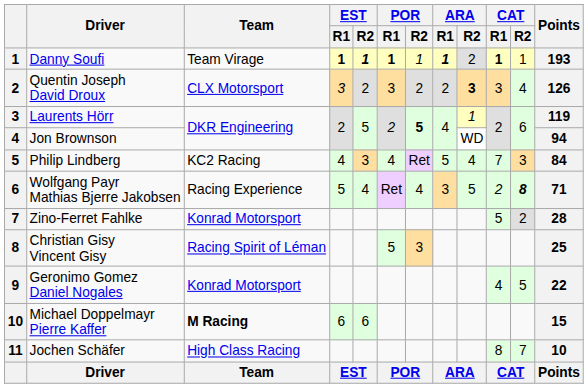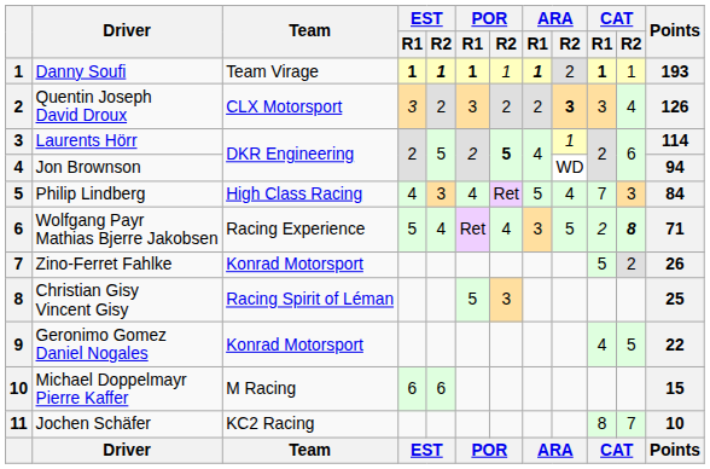 <table class="wikitable" style="font-size: 85%; text-align:center">
 <tr>
 <th rowspan="2"></th>
 <th rowspan="2">Driver</th>
 <th rowspan="2">Team</th>
 <th colspan="2"><a href='#'>EST</a><br></th>
 <th colspan="2"><a href='#'>POR</a><br></th>
 <th colspan="2"><a href='#'>ARA</a><br></th>
 <th colspan="2"><a href='#'>CAT</a><br></th>
 <th rowspan="2">Points</th>
 </tr>
 <tr>
 <th>R1</th>
 <th>R2</th>
 <th>R1</th>
 <th>R2</th>
 <th>R1</th>
 <th>R2</th>
 <th>R1</th>
 <th>R2</th>
 </tr>
 <tr>
 <th>1</th>
 <td align="left"> <a href='#'>Danny Soufi</a></td>
 <td align="left"> Team Virage</td>
 <td style="background:#ffffbf;"><strong>1</strong></td>
 <td style="background:#ffffbf;"><strong><em>1</em></strong></td>
 <td style="background:#ffffbf;"><strong>1</strong></td>
 <td style="background:#ffffbf;"><em>1</em></td>
 <td style="background:#ffffbf;"><strong><em>1</em></strong></td>
 <td style="background:#dfdfdf;">2</td>
 <td style="background:#ffffbf;"><strong>1</strong></td>
 <td style="background:#ffffbf;">1</td>
 <th>193</th>
 </tr>
 <tr>
 <th>2</th>
 <td align="left"> Quentin Joseph<br> <a href='#'>David Droux</a></td>
 <td align="left"> <a href='#'>CLX Motorsport</a></td>
 <td style="background:#ffdf9f;"><em>3</em></td>
 <td style="background:#dfdfdf;">2</td>
 <td style="background:#ffdf9f;">3</td>
 <td style="background:#dfdfdf;">2</td>
 <td style="background:#dfdfdf;">2</td>
 <td style="background:#ffdf9f;"><strong>3</strong></td>
 <td style="background:#ffdf9f;">3</td>
 <td style="background:#dfffdf;">4</td>
 <th>126</th>
 </tr>
 <tr>
 <th>3</th>
 <td align="left"> <a href='#'>Laurents Hörr</a></td>
 <td rowspan="2" align="left"> <a href='#'>DKR Engineering</a></td>
 <td rowspan="2" style="background:#dfdfdf;">2</td>
 <td rowspan="2" style="background:#dfffdf;">5</td>
 <td rowspan="2" style="background:#dfdfdf;"><em>2</em></td>
 <td rowspan="2" style="background:#dfffdf;"><strong>5</strong></td>
 <td rowspan="2" style="background:#dfffdf;">4</td>
 <td style="background:#ffffbf;"><em>1</em></td>
 <td rowspan="2" style="background:#dfdfdf;">2</td>
 <td style="background:#dfffdf;" rowspan="2">6</td>
-<th>119</th>
+<th>114</th>
 </tr>
 <tr>
 <th>4</th>
 <td align="left"> Jon Brownson</td>
 <td style="background:#ffffff;">WD</td>
 <th>94</th>
 </tr>
 <tr>
 <th>5</th>
 <td align="left"> Philip Lindberg</td>
-<td align="left"> KC2 Racing</td>
+<td align="left"> <a href='#'>High Class Racing</a></td>
 <td style="background:#dfffdf;">4</td>
 <td style="background:#ffdf9f;">3</td>
 <td style="background:#dfffdf;">4</td>
 <td style="background:#efcfff;">Ret</td>
 <td style="background:#dfffdf;">5</td>
 <td style="background:#dfffdf;">4</td>
 <td style="background:#dfffdf;">7</td>
 <td style="background:#ffdf9f;">3</td>
 <th>84</th>
 </tr>
 <tr>
 <th>6</th>
 <td align="left" nowrap=""> Wolfgang Payr<br> Mathias Bjerre Jakobsen</td>
 <td align="left"> Racing Experience</td>
 <td style="background:#dfffdf;">5</td>
 <td style="background:#dfffdf;">4</td>
 <td style="background:#efcfff;">Ret</td>
 <td style="background:#dfffdf;">4</td>
 <td style="background:#ffdf9f;">3</td>
 <td style="background:#dfffdf;">5</td>
 <td style="background:#dfffdf;"><em>2</em></td>
 <td style="background:#dfffdf;"><strong><em>8</em></strong></td>
 <th>71</th>
 </tr>
 <tr>
 <th>7</th>
 <td align="left"> Zino-Ferret Fahlke</td>
 <td align="left"> <a href='#'>Konrad Motorsport</a></td>
 <td></td>
 <td></td>
 <td></td>
 <td></td>
 <td></td>
 <td></td>
 <td style="background:#dfffdf;">5</td>
 <td style="background:#dfdfdf;">2</td>
-<th>28</th>
+<th>26</th>
 </tr>
 <tr>
 <th>8</th>
 <td align="left"> Christian Gisy<br> Vincent Gisy</td>
 <td align="left"> <a href='#'>Racing Spirit of Léman</a></td>
 <td></td>
 <td></td>
 <td style="background:#dfffdf;">5</td>
 <td style="background:#ffdf9f;">3</td>
 <td></td>
 <td></td>
 <td></td>
 <td></td>
 <th>25</th>
 </tr>
 <tr>
 <th>9</th>
 <td align="left"> Geronimo Gomez<br> <a href='#'>Daniel Nogales</a></td>
 <td align="left" nowrap> <a href='#'>Konrad Motorsport</a></td>
 <td></td>
 <td></td>
 <td></td>
 <td></td>
 <td></td>
 <td></td>
 <td style="background:#dfffdf;">4</td>
 <td style="background:#dfffdf;">5</td>
 <th>22</th>
 </tr>
 <tr>
 <th>10</th>
 <td align="left"> Michael Doppelmayr<br> <a href='#'>Pierre Kaffer</a></td>
-<td align="left"><strong> M Racing</strong></td>
+<td align="left"> M Racing</td>
 <td style="background:#dfffdf;">6</td>
 <td style="background:#dfffdf;">6</td>
 <td></td>
 <td></td>
 <td></td>
 <td></td>
 <td></td>
 <td></td>
 <th>15</th>
 </tr>
 <tr>
 <th>11</th>
 <td align="left"> Jochen Schäfer</td>
-<td align="left"> <a href='#'>High Class Racing</a></td>
+<td align="left"> KC2 Racing</td>
 <td></td>
 <td></td>
 <td></td>
 <td></td>
 <td></td>
 <td></td>
 <td style="background:#dfffdf;">8</td>
 <td style="background:#dfffdf;">7</td>
 <th>10</th>
 </tr>
 <tr>
 <th rowspan="2"></th>
 <th rowspan="2">Driver</th>
 <th rowspan="2">Team</th>
 <th colspan="2"><a href='#'>EST</a><br></th>
 <th colspan="2"><a href='#'>POR</a><br></th>
 <th colspan="2"><a href='#'>ARA</a><br></th>
 <th colspan="2"><a href='#'>CAT</a><br></th>
 <th rowspan="2">Points</th>
 </tr>
 </table>
